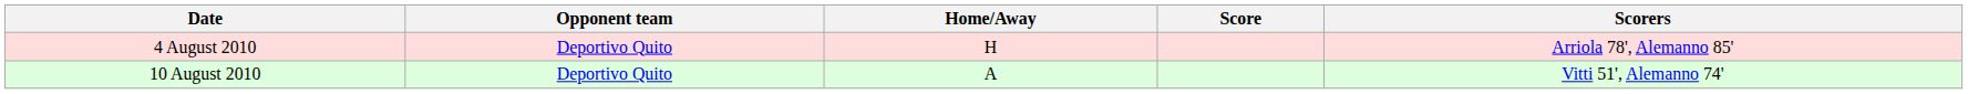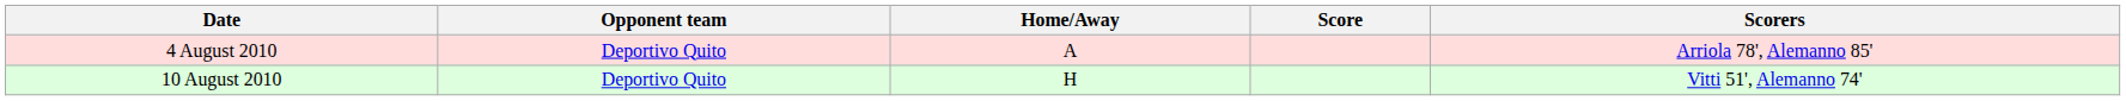 <table class="wikitable" width=90%>
 <tr>
 <th>Date</th>
 <th>Opponent team</th>
 <th>Home/Away</th>
 <th>Score</th>
 <th>Scorers</th>
 </tr>
 <tr bgcolor="#ffdddd">
 <td style="text-align: center">4 August 2010</td>
 <td style="text-align: center"> <a href='#'>Deportivo Quito</a></td>
-<td style="text-align: center">H</td>
+<td style="text-align: center">A</td>
 <td style="text-align: center"></td>
 <td style="text-align: center"><a href='#'>Arriola</a> 78', <a href='#'>Alemanno</a> 85'</td>
 </tr>
 <tr bgcolor="#ddffdd">
 <td style="text-align: center">10 August 2010</td>
 <td style="text-align: center"> <a href='#'>Deportivo Quito</a></td>
-<td style="text-align: center">A</td>
+<td style="text-align: center">H</td>
 <td style="text-align: center"></td>
 <td style="text-align: center"><a href='#'>Vitti</a> 51', <a href='#'>Alemanno</a> 74'</td>
 </tr>
 </table>
